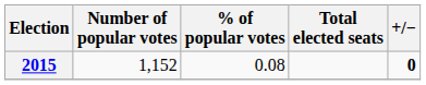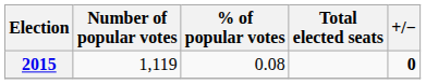 <table class="wikitable" style="text-align: right">
 <tr align=center>
 <th>Election</th>
 <th>Number of<br>popular votes</th>
 <th>% of<br>popular votes</th>
 <th>Total<br>elected seats</th>
 <th>+/−</th>
 </tr>
 <tr>
 <th><a href='#'>2015</a></th>
-<td>1,152 </td>
+<td>1,119 </td>
 <td>0.08 </td>
 <td></td>
 <td><strong>0 </strong></td>
 </tr>
 <tr>
 </tr>
 </table>
